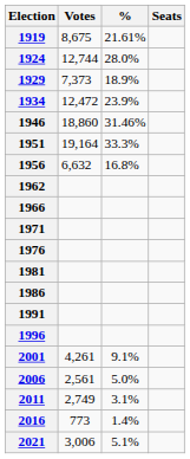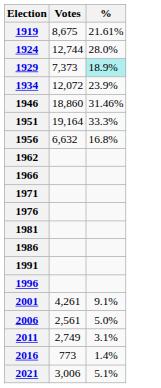 <table class="wikitable">
 <tr>
 <th>Election</th>
 <th>Votes</th>
 <th>%</th>
-<th>Seats</th>
 </tr>
 <tr>
 <th><a href='#'>1919</a></th>
 <td>8,675</td>
 <td>21.61%</td>
-<td></td>
 </tr>
 <tr>
 <th><a href='#'>1924</a></th>
 <td>12,744 </td>
 <td>28.0% </td>
-<td></td>
 </tr>
 <tr>
 <th><a href='#'>1929</a></th>
 <td>7,373 </td>
-<td>18.9% </td>
-<td></td>
+<td style="background: paleturquoise;">18.9% </td>
 </tr>
 <tr>
 <th><a href='#'>1934</a></th>
-<td>12,472 </td>
+<td>12,072 </td>
 <td>23.9% </td>
-<td></td>
 </tr>
 <tr>
 <th>1946<br></th>
 <td>18,860 </td>
 <td>31.46% </td>
-<td></td>
 </tr>
 <tr>
 <th>1951<br></th>
 <td>19,164 </td>
 <td>33.3% </td>
-<td></td>
 </tr>
 <tr>
 <th>1956<br></th>
 <td>6,632 </td>
 <td>16.8% </td>
-<td></td>
 </tr>
 <tr>
 <th>1962<br></th>
-<td></td>
 <td></td>
 <td></td>
 </tr>
 <tr>
 <th>1966<br></th>
 <td></td>
 <td></td>
-<td></td>
 </tr>
 <tr>
 <th>1971<br></th>
-<td></td>
 <td></td>
 <td></td>
 </tr>
 <tr>
 <th>1976<br></th>
 <td></td>
 <td></td>
-<td></td>
 </tr>
 <tr>
 <th>1981<br></th>
-<td></td>
 <td></td>
 <td></td>
 </tr>
 <tr>
 <th>1986<br></th>
 <td></td>
 <td></td>
-<td></td>
 </tr>
 <tr>
 <th>1991<br></th>
-<td></td>
 <td></td>
 <td></td>
 </tr>
 <tr>
 <th><a href='#'>1996</a><br></th>
 <td></td>
 <td></td>
-<td></td>
 </tr>
 <tr>
 <th><a href='#'>2001</a></th>
 <td style="text-align:center;">4,261 </td>
 <td style="text-align:center;">9.1% </td>
-<td style="text-align:center;"></td>
 </tr>
 <tr>
 <th><a href='#'>2006</a></th>
 <td style="text-align:center;">2,561 </td>
 <td style="text-align:center;">5.0% </td>
-<td style="text-align:center;"></td>
 </tr>
 <tr>
 <th><a href='#'>2011</a></th>
 <td style="text-align:center;">2,749 </td>
 <td style="text-align:center;">3.1% </td>
-<td style="text-align:center;"></td>
 </tr>
 <tr>
 <th><a href='#'>2016</a></th>
 <td style="text-align:center;">773 </td>
 <td style="text-align:center;">1.4% </td>
-<td style="text-align:center;"></td>
 </tr>
 <tr>
 <th><a href='#'>2021</a></th>
 <td style="text-align:center;">3,006 </td>
 <td style="text-align:center;">5.1% </td>
-<td style="text-align:center;"></td>
 </tr>
 </table>
